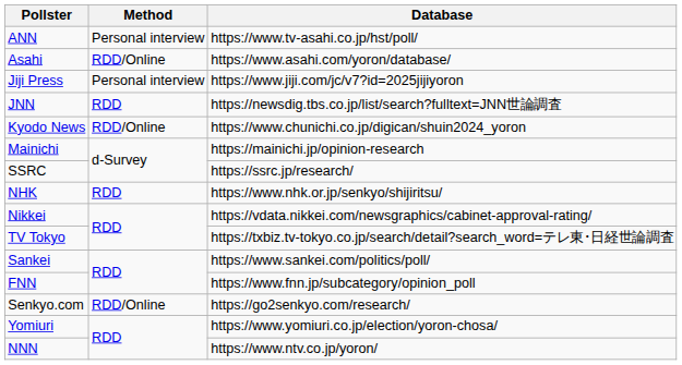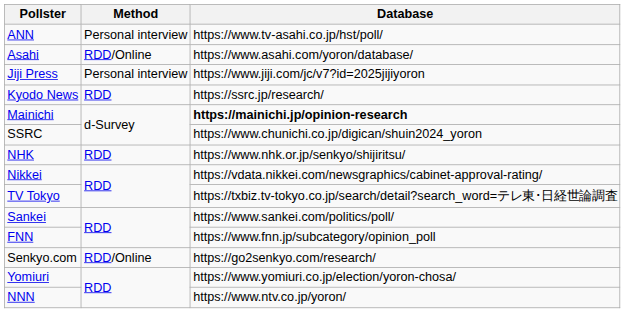 <table class="wikitable">
 <tr>
 <th>Pollster</th>
 <th>Method</th>
 <th>Database</th>
 </tr>
 <tr>
 <td><a href='#'>ANN</a></td>
 <td>Personal interview</td>
 <td>https://www.tv-asahi.co.jp/hst/poll/</td>
 </tr>
 <tr>
 <td><a href='#'>Asahi</a></td>
 <td><a href='#'>RDD</a>/Online</td>
 <td>https://www.asahi.com/yoron/database/</td>
 </tr>
 <tr>
 <td><a href='#'>Jiji Press</a></td>
 <td>Personal interview</td>
 <td>https://www.jiji.com/jc/v7?id=2025jijiyoron</td>
 </tr>
 <tr>
-<td><a href='#'>JNN</a></td>
+<td><a href='#'>Kyodo News</a></td>
 <td><a href='#'>RDD</a></td>
-<td>https://newsdig.tbs.co.jp/list/search?fulltext=JNN世論調査</td>
-</tr>
-<tr>
-<td><a href='#'>Kyodo News</a></td>
-<td><a href='#'>RDD</a>/Online</td>
-<td>https://www.chunichi.co.jp/digican/shuin2024_yoron</td>
+<td>https://ssrc.jp/research/</td>
 </tr>
 <tr>
 <td><a href='#'>Mainichi</a></td>
 <td rowspan="2">d-Survey</td>
-<td>https://mainichi.jp/opinion-research</td>
+<td><strong>https://mainichi.jp/opinion-research</strong></td>
 </tr>
 <tr>
 <td>SSRC</td>
-<td>https://ssrc.jp/research/</td>
+<td>https://www.chunichi.co.jp/digican/shuin2024_yoron</td>
 </tr>
 <tr>
 <td><a href='#'>NHK</a></td>
 <td><a href='#'>RDD</a></td>
 <td>https://www.nhk.or.jp/senkyo/shijiritsu/</td>
 </tr>
 <tr>
 <td><a href='#'>Nikkei</a></td>
 <td rowspan="2"><a href='#'>RDD</a></td>
 <td>https://vdata.nikkei.com/newsgraphics/cabinet-approval-rating/</td>
 </tr>
 <tr>
 <td><a href='#'>TV Tokyo</a></td>
 <td>https://txbiz.tv-tokyo.co.jp/search/detail?search_word=テレ東･日経世論調査</td>
 </tr>
 <tr>
 <td><a href='#'>Sankei</a></td>
 <td rowspan="2"><a href='#'>RDD</a></td>
 <td>https://www.sankei.com/politics/poll/</td>
 </tr>
 <tr>
 <td><a href='#'>FNN</a></td>
 <td>https://www.fnn.jp/subcategory/opinion_poll</td>
 </tr>
 <tr>
 <td>Senkyo.com</td>
 <td><a href='#'>RDD</a>/Online</td>
 <td>https://go2senkyo.com/research/</td>
 </tr>
 <tr>
 <td><a href='#'>Yomiuri</a></td>
 <td rowspan="2"><a href='#'>RDD</a></td>
 <td>https://www.yomiuri.co.jp/election/yoron-chosa/</td>
 </tr>
 <tr>
 <td><a href='#'>NNN</a></td>
 <td>https://www.ntv.co.jp/yoron/</td>
 </tr>
 </table>
